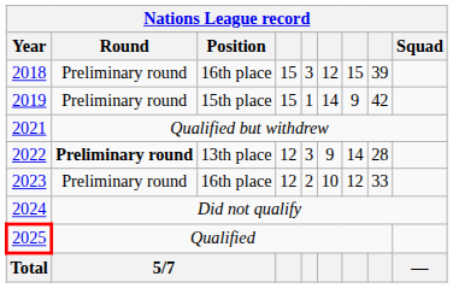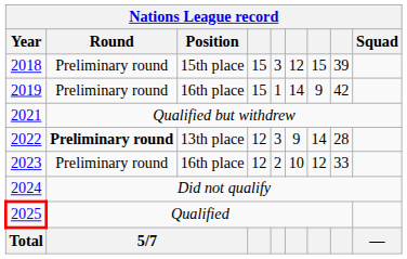 <table class="wikitable" style="text-align:center">
 <tr>
 <th colspan=9><a href='#'>Nations League record</a></th>
 </tr>
 <tr>
 <th>Year</th>
 <th>Round</th>
 <th>Position</th>
 <th></th>
 <th></th>
 <th></th>
 <th></th>
 <th></th>
 <th>Squad</th>
 </tr>
 <tr>
 <td> <a href='#'>2018</a></td>
 <td>Preliminary round</td>
-<td>16th place</td>
+<td>15th place</td>
 <td>15</td>
 <td>3</td>
 <td>12</td>
 <td>15</td>
 <td>39</td>
 <td></td>
 </tr>
 <tr>
 <td> <a href='#'>2019</a></td>
 <td>Preliminary round</td>
-<td>15th place</td>
+<td>16th place</td>
 <td>15</td>
 <td>1</td>
 <td>14</td>
 <td>9</td>
 <td>42</td>
 <td></td>
 </tr>
 <tr>
 <td> <a href='#'>2021</a></td>
 <td colspan=8><em>Qualified but withdrew</em></td>
 </tr>
 <tr>
 <td> <a href='#'>2022</a></td>
 <td><strong>Preliminary round</strong></td>
 <td>13th place</td>
 <td>12</td>
 <td>3</td>
 <td>9</td>
 <td>14</td>
 <td>28</td>
 <td></td>
 </tr>
 <tr>
 <td> <a href='#'>2023</a></td>
 <td>Preliminary round</td>
 <td>16th place</td>
 <td>12</td>
 <td>2</td>
 <td>10</td>
 <td>12</td>
 <td>33</td>
 <td></td>
 </tr>
 <tr>
 <td> <a href='#'>2024</a></td>
 <td colspan=8><em>Did not qualify</em></td>
 </tr>
 <tr>
 <td style="border:3px solid red"> <a href='#'>2025</a></td>
 <td colspan=7><em>Qualified</em></td>
 <td></td>
 </tr>
 <tr>
 <th>Total</th>
 <th colspan=2>5/7</th>
 <th></th>
 <th></th>
 <th></th>
 <th></th>
 <th></th>
 <th>—</th>
 </tr>
 </table>
